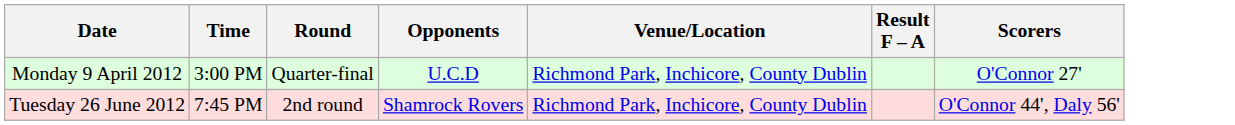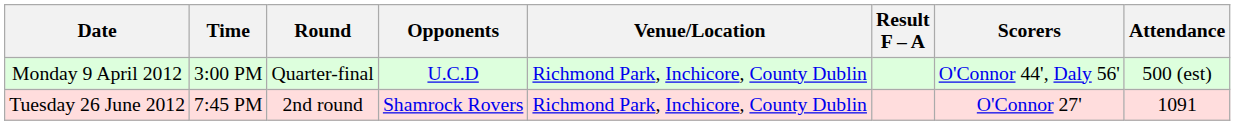 <table class="wikitable" style="text-align:center">
 <tr>
 <th>Date</th>
 <th>Time</th>
 <th>Round</th>
 <th>Opponents</th>
 <th>Venue/Location</th>
 <th>Result<br>F – A</th>
 <th>Scorers</th>
+<th>Attendance</th>
 </tr>
 <tr bgcolor="#ddffdd">
 <td>Monday 9 April 2012</td>
 <td>3:00 PM</td>
 <td>Quarter-final</td>
 <td><a href='#'>U.C.D</a></td>
 <td><a href='#'>Richmond Park</a>, <a href='#'>Inchicore</a>, <a href='#'>County Dublin</a></td>
 <td></td>
-<td><a href='#'>O'Connor</a> 27'</td>
+<td><a href='#'>O'Connor</a> 44', <a href='#'>Daly</a> 56'</td>
+<td>500 (est)</td>
 </tr>
 <tr bgcolor="#ffdddd">
 <td>Tuesday 26 June 2012</td>
 <td>7:45 PM</td>
 <td>2nd round</td>
 <td><a href='#'>Shamrock Rovers</a></td>
 <td><a href='#'>Richmond Park</a>, <a href='#'>Inchicore</a>, <a href='#'>County Dublin</a></td>
 <td></td>
-<td><a href='#'>O'Connor</a> 44', <a href='#'>Daly</a> 56'</td>
+<td><a href='#'>O'Connor</a> 27'</td>
+<td>1091</td>
 </tr>
 </table>
